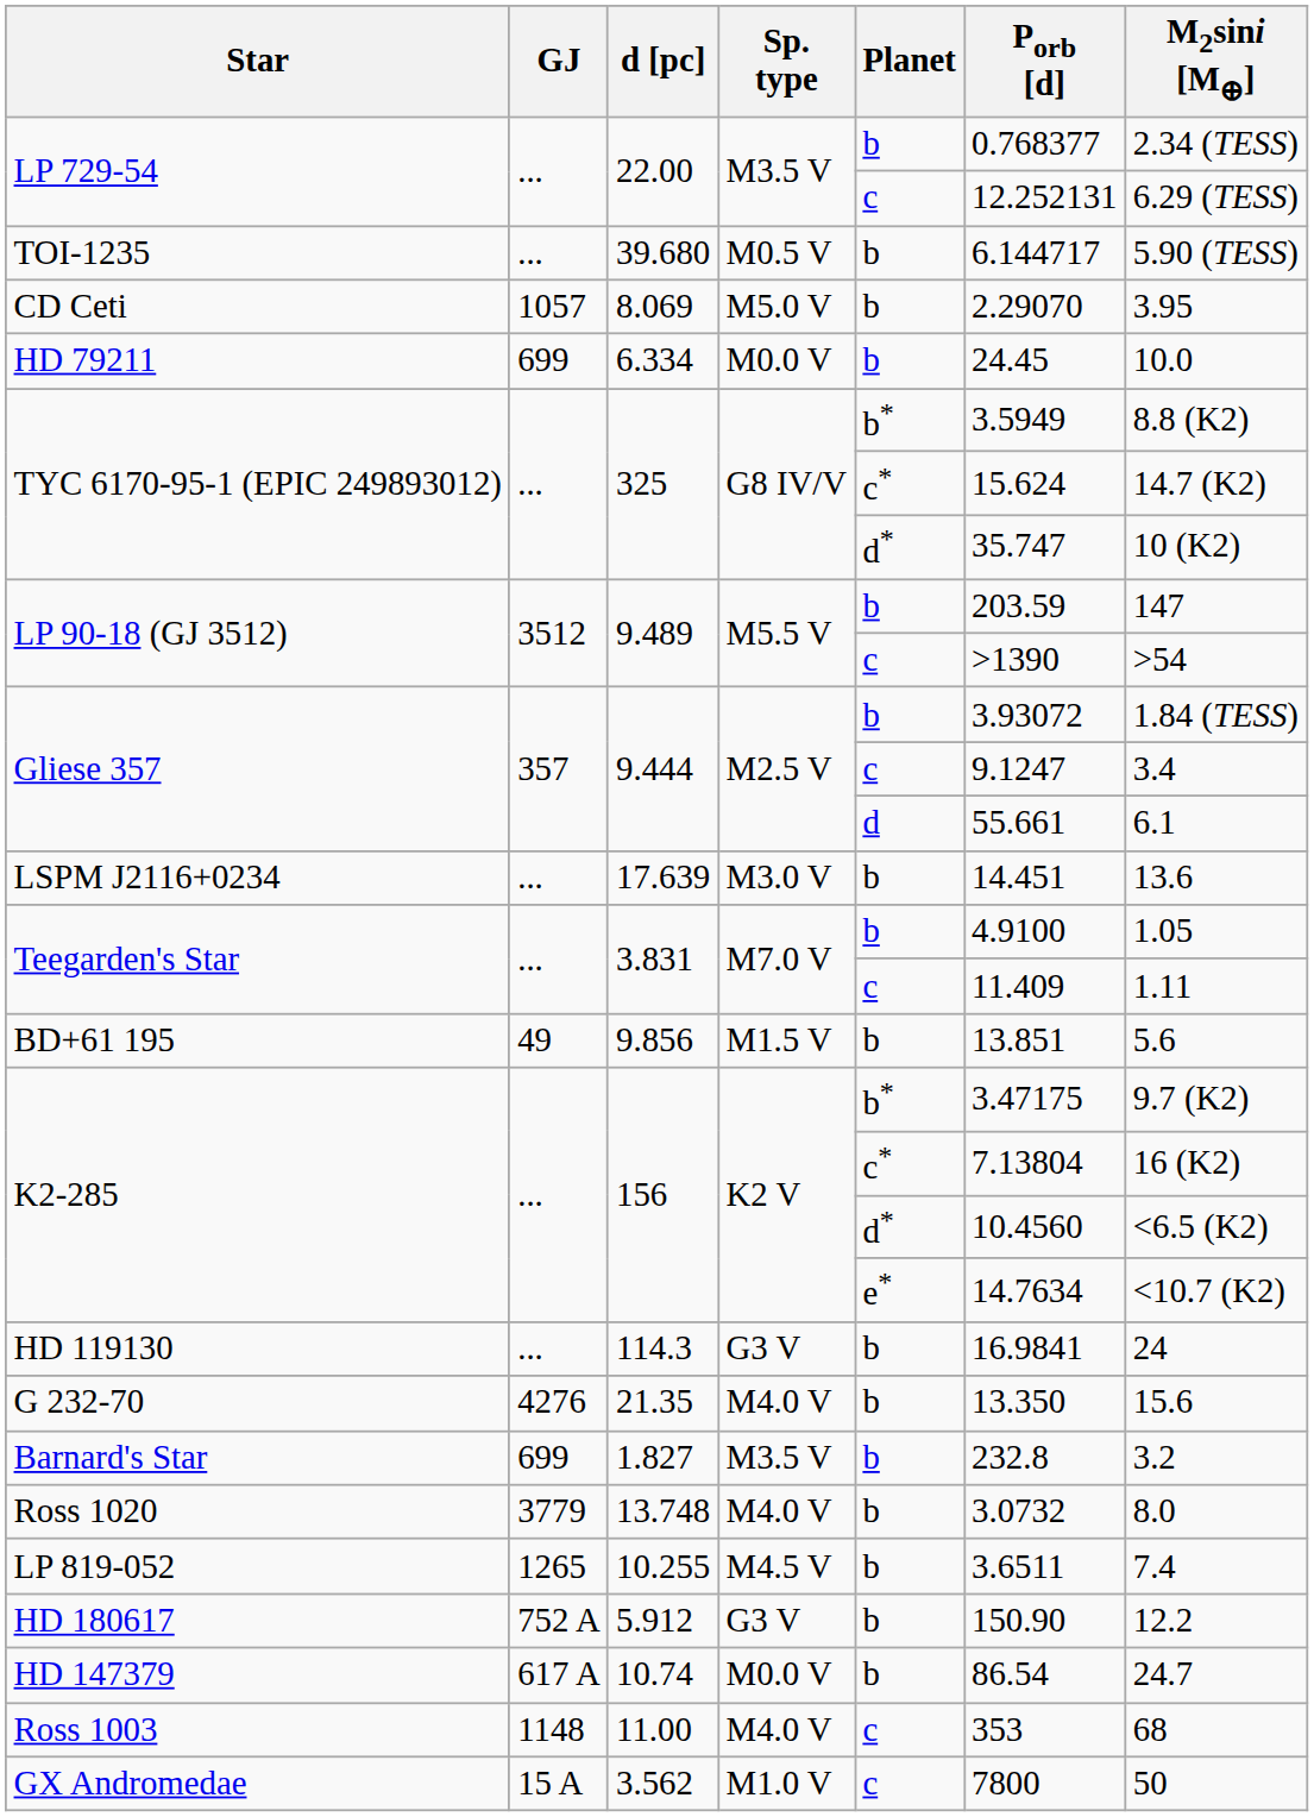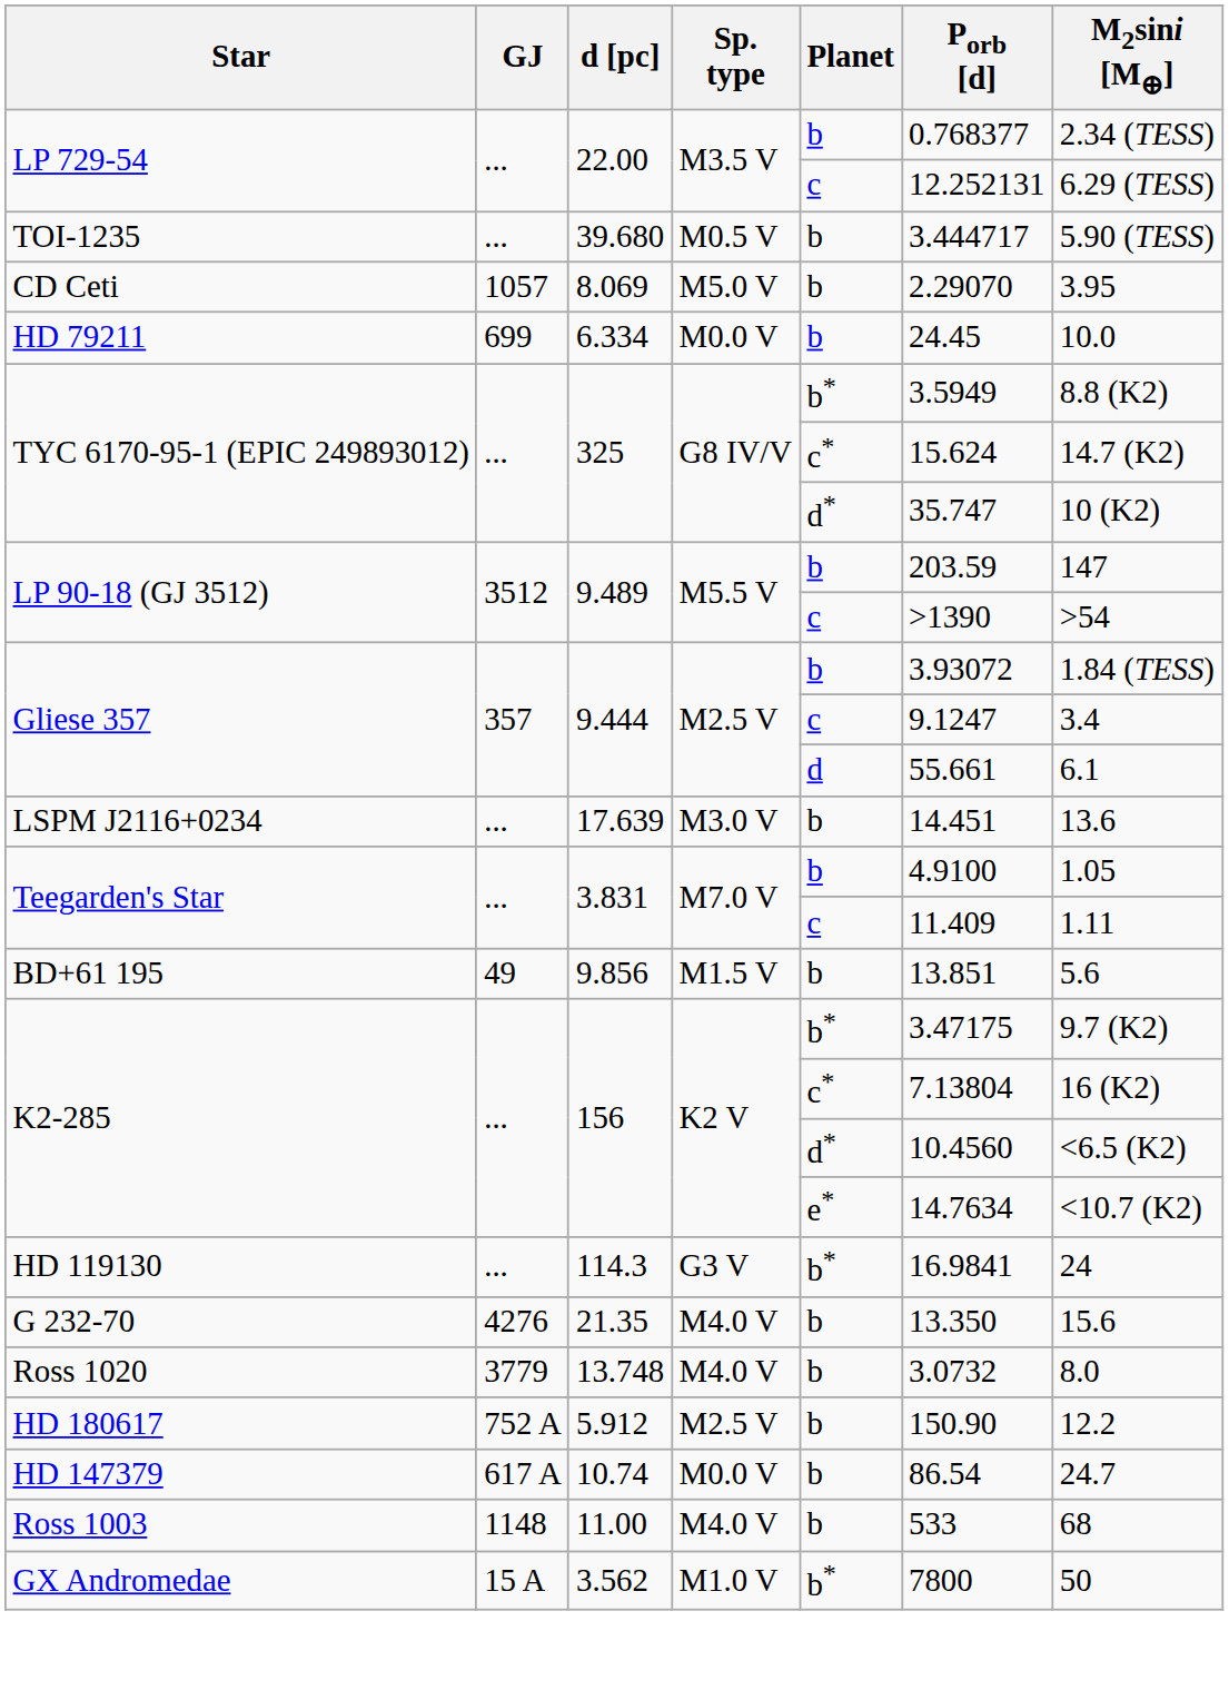 <table class="wikitable">
 <tr>
 <th>Star</th>
 <th>GJ</th>
 <th>d [pc]</th>
 <th>Sp.<br>type</th>
 <th>Planet</th>
 <th>P<sub>orb</sub><br>[d]</th>
 <th>M<sub>2</sub>sin<em>i</em><br>[M<sub>⊕</sub>]</th>
 </tr>
 <tr>
 <td rowspan="2"><a href='#'>LP 729-54</a></td>
 <td rowspan="2">...</td>
 <td rowspan="2">22.00</td>
 <td rowspan="2">M3.5 V</td>
 <td><a href='#'>b</a></td>
 <td>0.768377</td>
 <td>2.34 (<em>TESS</em>)</td>
 </tr>
 <tr>
 <td><a href='#'>c</a></td>
 <td>12.252131</td>
 <td>6.29 (<em>TESS</em>)</td>
 </tr>
 <tr>
 <td>TOI-1235</td>
 <td>...</td>
 <td>39.680</td>
 <td>M0.5 V</td>
 <td>b</td>
-<td>6.144717</td>
+<td>3.444717</td>
 <td>5.90 (<em>TESS</em>)</td>
 </tr>
 <tr>
 <td>CD Ceti</td>
 <td>1057</td>
 <td>8.069</td>
 <td>M5.0 V</td>
 <td>b</td>
 <td>2.29070</td>
 <td>3.95</td>
 </tr>
 <tr>
 <td><a href='#'>HD 79211</a></td>
 <td>699</td>
 <td>6.334</td>
 <td>M0.0 V</td>
 <td><a href='#'>b</a></td>
 <td>24.45</td>
 <td>10.0</td>
 </tr>
 <tr>
 <td rowspan="3">TYC 6170-95-1 (EPIC 249893012)</td>
 <td rowspan="3">...</td>
 <td rowspan="3">325</td>
 <td rowspan="3">G8 IV/V</td>
 <td>b<sup>*</sup></td>
 <td>3.5949</td>
 <td>8.8 (K2)</td>
 </tr>
 <tr>
 <td>c<sup>*</sup></td>
 <td>15.624</td>
 <td>14.7 (K2)</td>
 </tr>
 <tr>
 <td>d<sup>*</sup></td>
 <td>35.747</td>
 <td>10 (K2)</td>
 </tr>
 <tr>
 <td rowspan="2"><a href='#'>LP 90-18</a> (GJ 3512)</td>
 <td rowspan="2">3512</td>
 <td rowspan="2">9.489</td>
 <td rowspan="2">M5.5 V</td>
 <td><a href='#'>b</a></td>
 <td>203.59</td>
 <td>147</td>
 </tr>
 <tr>
 <td><a href='#'>c</a></td>
 <td>>1390</td>
 <td>>54</td>
 </tr>
 <tr>
 <td rowspan="3"><a href='#'>Gliese 357</a></td>
 <td rowspan="3">357</td>
 <td rowspan="3">9.444</td>
 <td rowspan="3">M2.5 V</td>
 <td><a href='#'>b</a></td>
 <td>3.93072</td>
 <td>1.84 (<em>TESS</em>)</td>
 </tr>
 <tr>
 <td><a href='#'>c</a></td>
 <td>9.1247</td>
 <td>3.4</td>
 </tr>
 <tr>
 <td><a href='#'>d</a></td>
 <td>55.661</td>
 <td>6.1</td>
 </tr>
 <tr>
 <td>LSPM J2116+0234</td>
 <td>...</td>
 <td>17.639</td>
 <td>M3.0 V</td>
 <td>b</td>
 <td>14.451</td>
 <td>13.6</td>
 </tr>
 <tr>
 <td rowspan="2"><a href='#'>Teegarden's Star</a></td>
 <td rowspan="2">...</td>
 <td rowspan="2">3.831</td>
 <td rowspan="2">M7.0 V</td>
 <td><a href='#'>b</a></td>
 <td>4.9100</td>
 <td>1.05</td>
 </tr>
 <tr>
 <td><a href='#'>c</a></td>
 <td>11.409</td>
 <td>1.11</td>
 </tr>
 <tr>
 <td>BD+61 195</td>
 <td>49</td>
 <td>9.856</td>
 <td>M1.5 V</td>
 <td>b</td>
 <td>13.851</td>
 <td>5.6</td>
 </tr>
 <tr>
 <td rowspan="4">K2-285</td>
 <td rowspan="4">...</td>
 <td rowspan="4">156</td>
 <td rowspan="4">K2 V</td>
 <td>b<sup>*</sup></td>
 <td>3.47175</td>
 <td>9.7 (K2)</td>
 </tr>
 <tr>
 <td>c<sup>*</sup></td>
 <td>7.13804</td>
 <td>16 (K2)</td>
 </tr>
 <tr>
 <td>d<sup>*</sup></td>
 <td>10.4560</td>
 <td><6.5 (K2)</td>
 </tr>
 <tr>
 <td>e<sup>*</sup></td>
 <td>14.7634</td>
 <td><10.7 (K2)</td>
 </tr>
 <tr>
 <td>HD 119130</td>
 <td>...</td>
 <td>114.3</td>
 <td>G3 V</td>
-<td>b</td>
+<td>b<sup>*</sup></td>
 <td>16.9841</td>
 <td>24</td>
 </tr>
 <tr>
 <td>G 232-70</td>
 <td>4276</td>
 <td>21.35</td>
 <td>M4.0 V</td>
 <td>b</td>
 <td>13.350</td>
 <td>15.6</td>
 </tr>
 <tr>
-<td><a href='#'>Barnard's Star</a></td>
-<td>699</td>
-<td>1.827</td>
-<td>M3.5 V</td>
-<td><a href='#'>b</a></td>
-<td>232.8</td>
-<td>3.2</td>
-</tr>
-<tr>
 <td>Ross 1020</td>
 <td>3779</td>
 <td>13.748</td>
 <td>M4.0 V</td>
 <td>b</td>
 <td>3.0732</td>
 <td>8.0</td>
 </tr>
 <tr>
-<td>LP 819-052</td>
-<td>1265</td>
-<td>10.255</td>
-<td>M4.5 V</td>
-<td>b</td>
-<td>3.6511</td>
-<td>7.4</td>
-</tr>
-<tr>
 <td><a href='#'>HD 180617</a></td>
 <td>752 A</td>
 <td>5.912</td>
-<td>G3 V</td>
+<td>M2.5 V</td>
 <td>b</td>
 <td>150.90</td>
 <td>12.2</td>
 </tr>
 <tr>
 <td><a href='#'>HD 147379</a></td>
 <td>617 A</td>
 <td>10.74</td>
 <td>M0.0 V</td>
 <td>b</td>
 <td>86.54</td>
 <td>24.7</td>
 </tr>
 <tr>
 <td><a href='#'>Ross 1003</a></td>
 <td>1148</td>
 <td>11.00</td>
 <td>M4.0 V</td>
-<td><a href='#'>c</a></td>
-<td>353</td>
+<td>b</td>
+<td>533</td>
 <td>68</td>
 </tr>
 <tr>
 <td><a href='#'>GX Andromedae</a></td>
 <td>15 A</td>
 <td>3.562</td>
 <td>M1.0 V</td>
-<td><a href='#'>c</a></td>
+<td>b<sup>*</sup></td>
 <td>7800</td>
 <td>50</td>
 </tr>
 </table>
